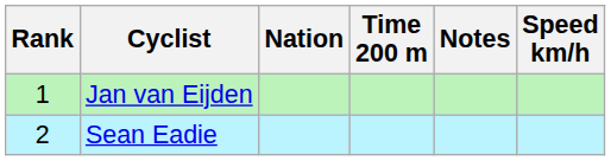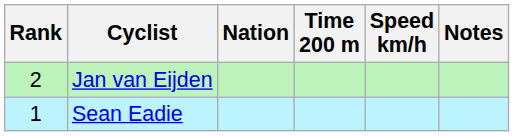 <table class="wikitable sortable" style="text-align:center">
 <tr>
 <th>Rank</th>
 <th>Cyclist</th>
 <th>Nation</th>
 <th>Time<br>200 m</th>
+<th>Speed<br>km/h</th>
 <th>Notes</th>
-<th>Speed<br>km/h</th>
 </tr>
 <tr bgcolor=bbf3bb>
-<td>1</td>
+<td>2</td>
 <td align=left><a href='#'>Jan van Eijden</a></td>
 <td align=left></td>
 <td></td>
 <td></td>
 <td></td>
 </tr>
 <tr bgcolor=bbf3ff>
-<td>2</td>
+<td>1</td>
 <td align=left><a href='#'>Sean Eadie</a></td>
 <td align=left></td>
 <td></td>
 <td></td>
 <td></td>
 </tr>
 </table>
